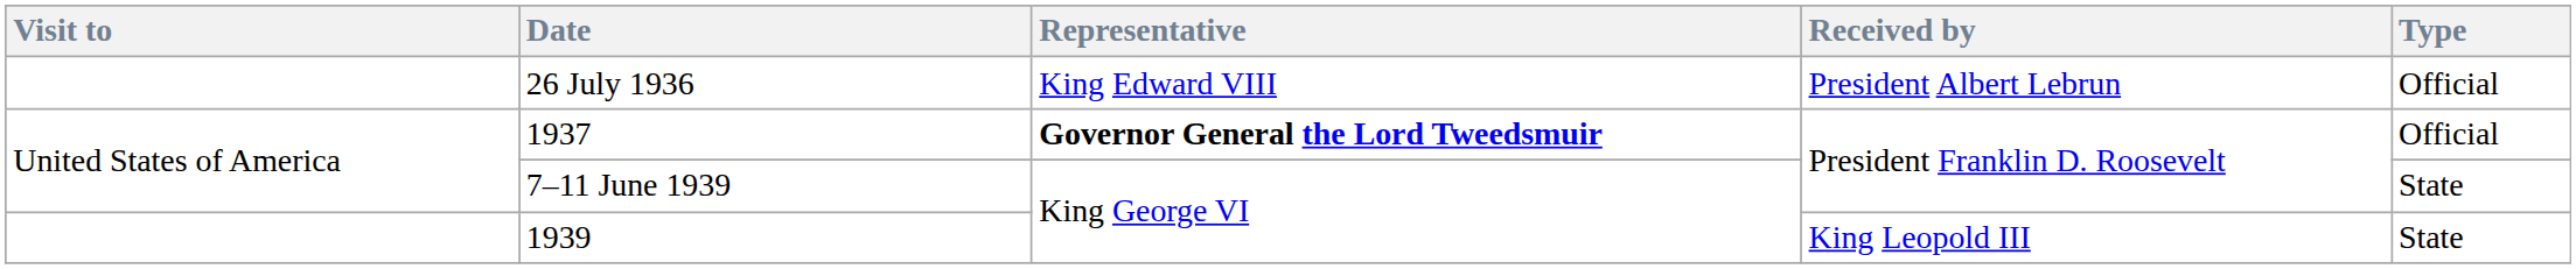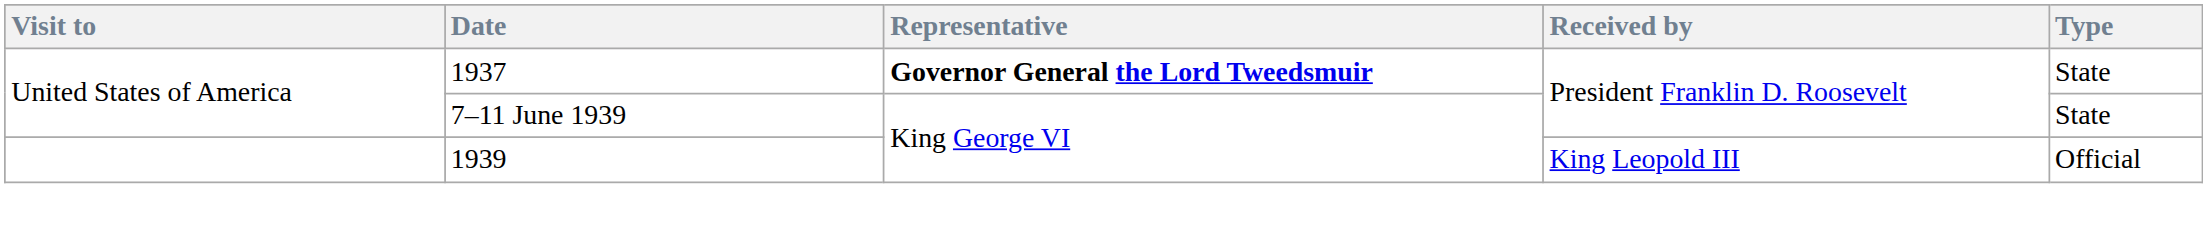 <table class="wikitable" style="width:100%; margin: 1em 1em 1em 0; background:white; border-collapse: collapse;">
 <tr bgcolor="#F8F4FF">
 <th style="width:20%; text-align:left; color:#708090;">Visit to</th>
 <th style="width:20%; text-align:left; color:#708090;">Date</th>
 <th style="width:30%; text-align:left; color:#708090;">Representative</th>
 <th style="width:23%; text-align:left; color:#708090;">Received by</th>
 <th style="width:10%; text-align:left; color:#708090;">Type</th>
 </tr>
 <tr>
-<td></td>
-<td>26 July 1936</td>
-<td><a href='#'>King</a> <a href='#'>Edward VIII</a></td>
-<td><a href='#'>President</a> <a href='#'>Albert Lebrun</a></td>
-<td>Official</td>
-</tr>
-<tr>
 <td rowspan="2"> United States of America</td>
 <td>1937</td>
 <td><strong>Governor General <a href='#'>the Lord Tweedsmuir</a></strong></td>
 <td rowspan="2">President <a href='#'>Franklin D. Roosevelt</a></td>
-<td>Official</td>
+<td>State</td>
 </tr>
 <tr>
 <td>7–11 June 1939</td>
 <td rowspan="2">King <a href='#'>George VI</a></td>
 <td>State</td>
 </tr>
 <tr>
 <td></td>
 <td>1939</td>
 <td><a href='#'>King</a> <a href='#'>Leopold III</a></td>
-<td>State</td>
+<td>Official</td>
 </tr>
 </table>
